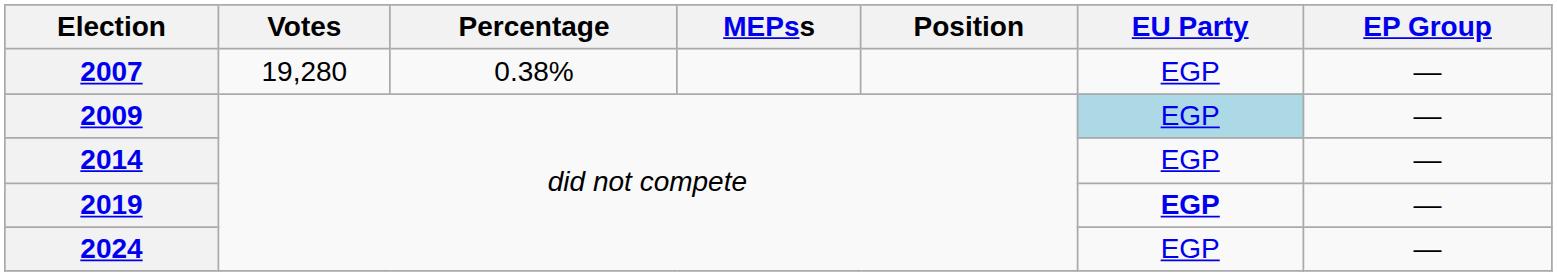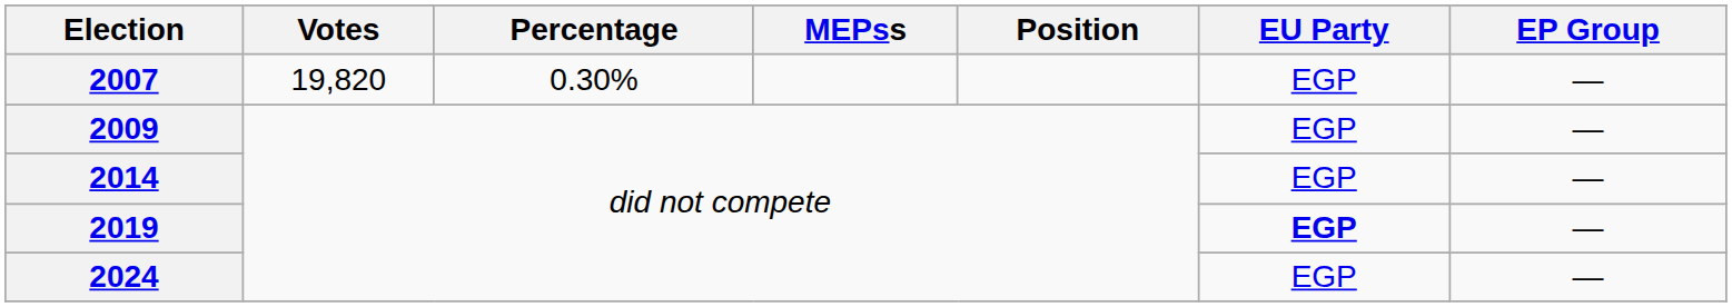 <table class=wikitable style="text-align: right;" width=70%>
 <tr>
 <th>Election</th>
 <th>Votes</th>
 <th>Percentage</th>
 <th><a href='#'>MEPs</a>s</th>
 <th>Position</th>
 <th><a href='#'>EU Party</a></th>
 <th><a href='#'>EP Group</a></th>
 </tr>
 <tr style="text-align:center;">
 <th><a href='#'>2007</a></th>
-<td>19,280</td>
-<td>0.38%</td>
+<td>19,820</td>
+<td>0.30%</td>
 <td></td>
 <td></td>
 <td><a href='#'>EGP</a></td>
 <td>—</td>
 </tr>
 <tr style="text-align:center;">
 <th><a href='#'>2009</a></th>
 <td colspan="4" rowspan="4"><em>did not compete</em></td>
-<td style="background: lightblue;"><a href='#'>EGP</a></td>
+<td><a href='#'>EGP</a></td>
 <td>—</td>
 </tr>
 <tr style="text-align:center;">
 <th><a href='#'>2014</a></th>
 <td><a href='#'>EGP</a></td>
 <td>—</td>
 </tr>
 <tr style="text-align:center;">
 <th><a href='#'>2019</a></th>
 <td><strong><a href='#'>EGP</a></strong></td>
 <td>—</td>
 </tr>
 <tr style="text-align:center;">
 <th><a href='#'>2024</a></th>
 <td><a href='#'>EGP</a></td>
 <td>—</td>
 </tr>
 </table>
